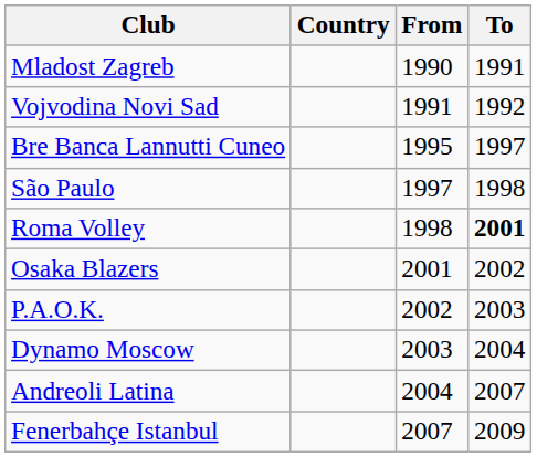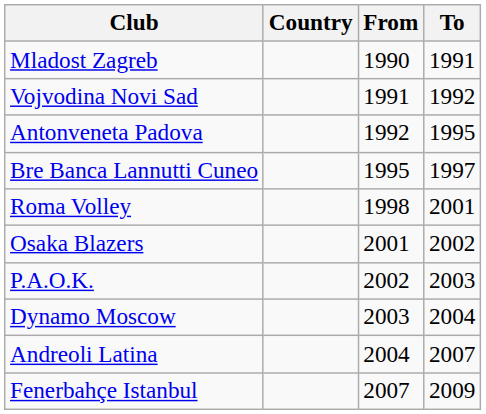 <table class="wikitable">
 <tr>
 <th align="center"><strong>Club</strong></th>
 <th align="center"><strong>Country</strong></th>
 <th align="center"><strong>From</strong></th>
 <th align="center"><strong>To</strong></th>
 </tr>
 <tr align=left>
 <td><a href='#'>Mladost Zagreb</a></td>
 <td></td>
 <td>1990</td>
 <td>1991</td>
 </tr>
 <tr align=left>
 <td><a href='#'>Vojvodina Novi Sad</a></td>
 <td></td>
 <td>1991</td>
 <td>1992</td>
 </tr>
 <tr align="left">
+<td><a href='#'>Antonveneta Padova</a></td>
+<td></td>
+<td>1992</td>
+<td>1995</td>
+</tr>
+<tr align="left">
 <td><a href='#'>Bre Banca Lannutti Cuneo</a></td>
 <td></td>
 <td>1995</td>
 <td>1997</td>
 </tr>
-<tr align=left>
-<td><a href='#'>São Paulo</a></td>
-<td></td>
-<td>1997</td>
-<td>1998</td>
-</tr>
 <tr align="left">
 <td><a href='#'>Roma Volley</a></td>
 <td></td>
 <td>1998</td>
-<td><strong>2001</strong></td>
+<td>2001</td>
 </tr>
 <tr align=left>
 <td><a href='#'>Osaka Blazers</a></td>
 <td></td>
 <td>2001</td>
 <td>2002</td>
 </tr>
 <tr align="left">
 <td><a href='#'>P.A.O.K.</a></td>
 <td></td>
 <td>2002</td>
 <td>2003</td>
 </tr>
 <tr align=left>
 <td><a href='#'>Dynamo Moscow</a></td>
 <td></td>
 <td>2003</td>
 <td>2004</td>
 </tr>
 <tr align=left>
 <td><a href='#'>Andreoli Latina</a></td>
 <td></td>
 <td>2004</td>
 <td>2007</td>
 </tr>
 <tr align=left>
 <td><a href='#'>Fenerbahçe Istanbul</a></td>
 <td></td>
 <td>2007</td>
 <td>2009</td>
 </tr>
 </table>
